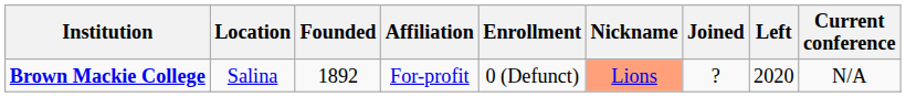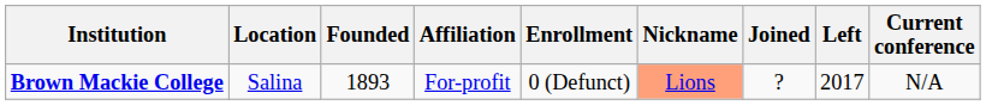 <table class="wikitable sortable" style="text-align:center;">
 <tr>
 <th>Institution</th>
 <th>Location</th>
 <th>Founded</th>
 <th>Affiliation</th>
 <th>Enrollment</th>
 <th>Nickname</th>
 <th>Joined</th>
 <th>Left</th>
 <th>Current<br>conference</th>
 </tr>
 <tr>
 <td><strong><a href='#'>Brown Mackie College</a></strong></td>
 <td><a href='#'>Salina</a></td>
-<td>1892</td>
+<td>1893</td>
 <td><a href='#'>For-profit</a></td>
 <td>0 (Defunct)</td>
 <td style="background: lightsalmon;"><a href='#'>Lions</a></td>
 <td>?</td>
-<td>2020</td>
+<td>2017</td>
 <td>N/A</td>
 </tr>
 </table>
